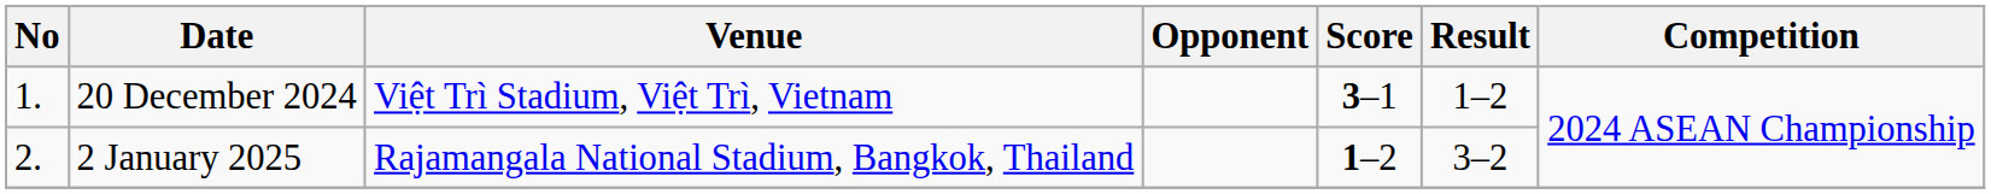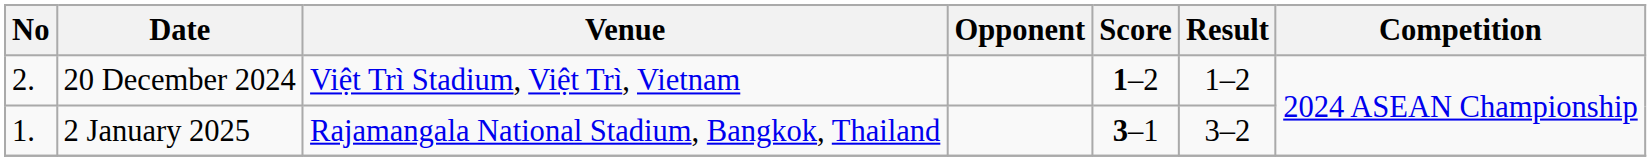 <table class="wikitable" style="font-size:95%;">
 <tr>
 <th>No</th>
 <th>Date</th>
 <th>Venue</th>
 <th>Opponent</th>
 <th>Score</th>
 <th>Result</th>
 <th>Competition</th>
 </tr>
 <tr>
-<td>1.</td>
+<td>2.</td>
 <td>20 December 2024</td>
 <td><a href='#'>Việt Trì Stadium</a>, <a href='#'>Việt Trì</a>, <a href='#'>Vietnam</a></td>
 <td></td>
-<td align=center><strong>3</strong>–1</td>
+<td align=center><strong>1</strong>–2</td>
 <td align=center>1–2</td>
 <td rowspan=2><a href='#'>2024 ASEAN Championship</a></td>
 </tr>
 <tr>
-<td>2.</td>
+<td>1.</td>
 <td>2 January 2025</td>
 <td><a href='#'>Rajamangala National Stadium</a>, <a href='#'>Bangkok</a>, <a href='#'>Thailand</a></td>
 <td></td>
-<td align=center><strong>1</strong>–2</td>
+<td align=center><strong>3</strong>–1</td>
 <td align=center>3–2</td>
 </tr>
 <tr>
 </tr>
 </table>
